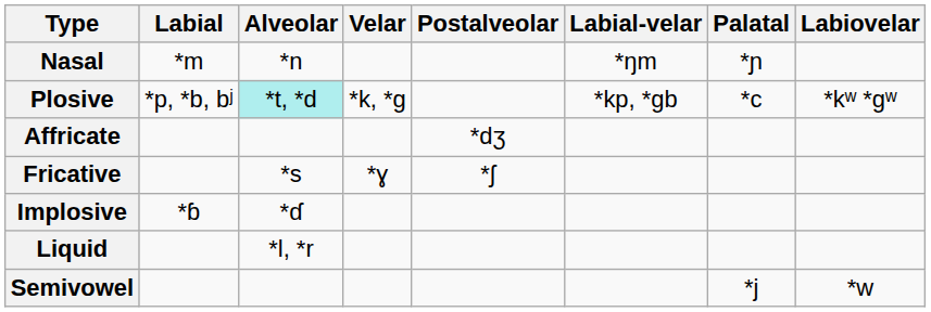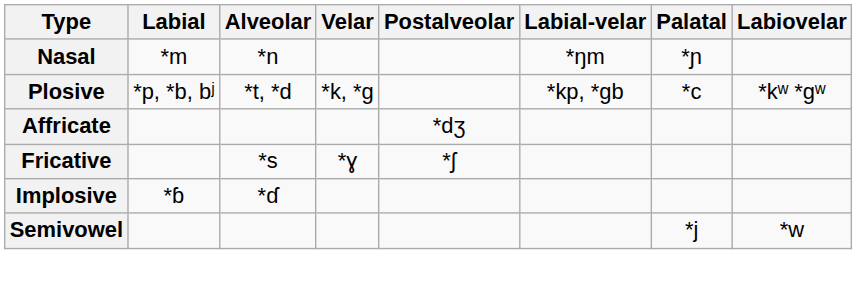 <table class="wikitable" style="text-align:center">
 <tr>
 <th>Type</th>
 <th>Labial</th>
 <th>Alveolar</th>
 <th>Velar</th>
 <th>Postalveolar</th>
 <th>Labial-velar</th>
 <th>Palatal</th>
 <th>Labiovelar</th>
 </tr>
 <tr>
 <th>Nasal</th>
 <td>*m</td>
 <td>*n</td>
 <td></td>
 <td></td>
 <td>*ŋm</td>
 <td>*ɲ</td>
 <td></td>
 </tr>
 <tr>
 <th>Plosive</th>
 <td>*p, *b, bʲ</td>
-<td style="background: paleturquoise;">*t, *d</td>
+<td>*t, *d</td>
 <td>*k, *g</td>
 <td></td>
 <td>*kp, *gb</td>
 <td>*c</td>
 <td>*kʷ *gʷ</td>
 </tr>
 <tr>
 <th>Affricate</th>
 <td></td>
 <td></td>
 <td></td>
 <td>*dʒ</td>
 <td></td>
 <td></td>
 <td></td>
 </tr>
 <tr>
 <th>Fricative</th>
 <td></td>
 <td>*s</td>
 <td>*ɣ</td>
 <td>*ʃ</td>
 <td></td>
 <td></td>
 <td></td>
 </tr>
 <tr>
 <th>Implosive</th>
 <td>*ɓ</td>
 <td>*ɗ</td>
 <td></td>
 <td></td>
 <td></td>
 <td></td>
 <td></td>
 </tr>
 <tr>
-<th>Liquid</th>
-<td></td>
-<td>*l, *r</td>
-<td></td>
-<td></td>
-<td></td>
-<td></td>
-<td></td>
-</tr>
-<tr>
 <th>Semivowel</th>
 <td></td>
 <td></td>
 <td></td>
 <td></td>
 <td></td>
 <td>*j</td>
 <td>*w</td>
 </tr>
 </table>
